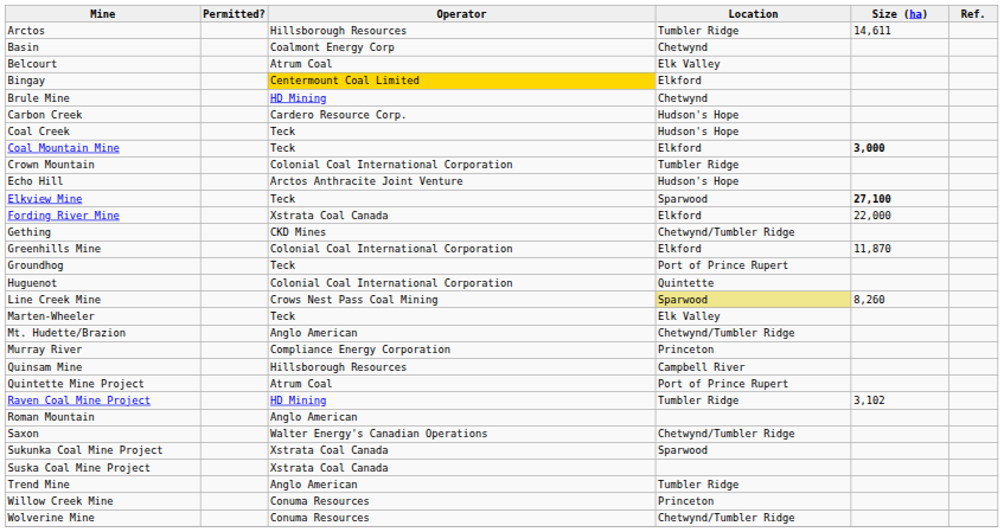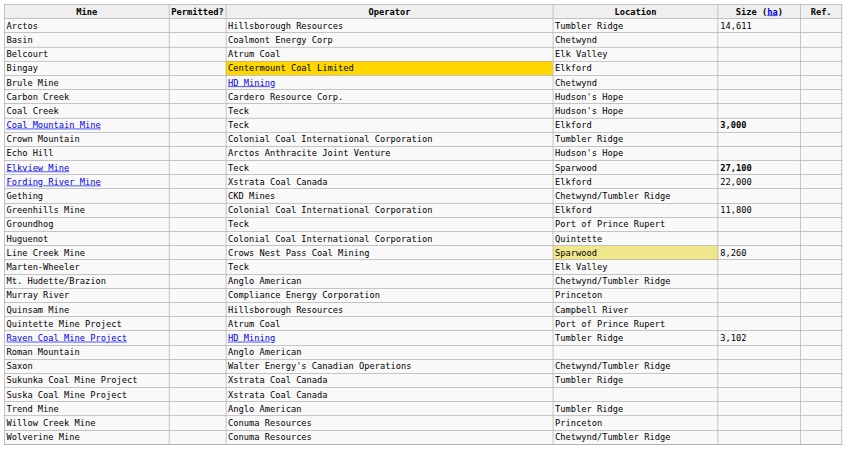 <table class="wikitable sortable">
 <tr>
 <th style="background:#efefef;" width=20%>Mine</th>
 <th style="background:#efefef;" width=5%>Permitted?</th>
 <th style="background:#efefef;" width=40%>Operator</th>
 <th style="background:#efefef;" width=20%>Location</th>
 <th style="background:#efefef;" width=10%>Size (<a href='#'>ha</a>)</th>
 <th style="background:#efefef;" width=5% class="unsortable">Ref.</th>
 </tr>
 <tr>
 <td>Arctos</td>
 <td></td>
 <td>Hillsborough Resources</td>
 <td>Tumbler Ridge</td>
 <td>14,611</td>
 <td align="center"></td>
 </tr>
 <tr>
 <td>Basin</td>
 <td></td>
 <td>Coalmont Energy Corp</td>
 <td>Chetwynd</td>
 <td></td>
 <td align="center"></td>
 </tr>
 <tr>
 <td>Belcourt</td>
 <td></td>
 <td>Atrum Coal</td>
 <td>Elk Valley</td>
 <td></td>
 <td align="center"></td>
 </tr>
 <tr>
 <td>Bingay</td>
 <td></td>
 <td style="background: gold;">Centermount Coal Limited</td>
 <td>Elkford</td>
 <td></td>
 <td align="center"></td>
 </tr>
 <tr>
 <td>Brule Mine</td>
 <td></td>
 <td><a href='#'>HD Mining</a></td>
 <td>Chetwynd</td>
 <td></td>
 <td align="center"></td>
 </tr>
 <tr>
 <td>Carbon Creek</td>
 <td></td>
 <td>Cardero Resource Corp.</td>
 <td>Hudson's Hope</td>
 <td></td>
 <td align="center"></td>
 </tr>
 <tr>
 <td>Coal Creek</td>
 <td></td>
 <td>Teck</td>
 <td>Hudson's Hope</td>
 <td></td>
 <td align="center"></td>
 </tr>
 <tr>
 <td><a href='#'>Coal Mountain Mine</a></td>
 <td></td>
 <td>Teck</td>
 <td>Elkford</td>
 <td><strong>3,000</strong></td>
 <td align="center"></td>
 </tr>
 <tr>
 <td>Crown Mountain</td>
 <td></td>
 <td>Colonial Coal International Corporation</td>
 <td>Tumbler Ridge</td>
 <td></td>
 <td align="center"></td>
 </tr>
 <tr>
 <td>Echo Hill</td>
 <td></td>
 <td>Arctos Anthracite Joint Venture</td>
 <td>Hudson's Hope</td>
 <td></td>
 <td align="center"></td>
 </tr>
 <tr>
 <td><a href='#'>Elkview Mine</a></td>
 <td></td>
 <td>Teck</td>
 <td>Sparwood</td>
 <td><strong>27,100</strong></td>
 <td align="center"></td>
 </tr>
 <tr>
 <td><a href='#'>Fording River Mine</a></td>
 <td></td>
 <td>Xstrata Coal Canada</td>
 <td>Elkford</td>
 <td>22,000</td>
 <td align="center"></td>
 </tr>
 <tr>
 <td>Gething</td>
 <td></td>
 <td>CKD Mines</td>
 <td>Chetwynd/Tumbler Ridge</td>
 <td></td>
 <td align="center"></td>
 </tr>
 <tr>
 <td>Greenhills Mine</td>
 <td></td>
 <td>Colonial Coal International Corporation</td>
 <td>Elkford</td>
-<td>11,870</td>
+<td>11,800</td>
 <td align="center"></td>
 </tr>
 <tr>
 <td>Groundhog</td>
 <td></td>
 <td>Teck</td>
 <td>Port of Prince Rupert</td>
 <td></td>
 <td align="center"></td>
 </tr>
 <tr>
 <td>Huguenot</td>
 <td></td>
 <td>Colonial Coal International Corporation</td>
 <td>Quintette</td>
 <td></td>
 <td align="center"></td>
 </tr>
 <tr>
 <td>Line Creek Mine</td>
 <td></td>
 <td>Crows Nest Pass Coal Mining</td>
 <td style="background: khaki;">Sparwood</td>
 <td>8,260</td>
 <td align="center"></td>
 </tr>
 <tr>
 <td>Marten-Wheeler</td>
 <td></td>
 <td>Teck</td>
 <td>Elk Valley</td>
 <td></td>
 <td align="center"></td>
 </tr>
 <tr>
 <td>Mt. Hudette/Brazion</td>
 <td></td>
 <td>Anglo American</td>
 <td>Chetwynd/Tumbler Ridge</td>
 <td></td>
 <td align="center"></td>
 </tr>
 <tr>
 <td>Murray River</td>
 <td></td>
 <td>Compliance Energy Corporation</td>
 <td>Princeton</td>
 <td></td>
 <td align="center"></td>
 </tr>
 <tr>
 <td>Quinsam Mine</td>
 <td></td>
 <td>Hillsborough Resources</td>
 <td>Campbell River</td>
 <td></td>
 <td align="center"></td>
 </tr>
 <tr>
 <td>Quintette Mine Project</td>
 <td></td>
 <td>Atrum Coal</td>
 <td>Port of Prince Rupert</td>
 <td></td>
 <td align="center"></td>
 </tr>
 <tr>
 <td><a href='#'>Raven Coal Mine Project</a></td>
 <td></td>
 <td><a href='#'>HD Mining</a></td>
 <td>Tumbler Ridge</td>
 <td>3,102</td>
 <td align="center"></td>
 </tr>
 <tr>
 <td>Roman Mountain</td>
 <td></td>
 <td>Anglo American</td>
 <td></td>
 <td></td>
 <td align="center"></td>
 </tr>
 <tr>
 <td>Saxon</td>
 <td></td>
 <td>Walter Energy's Canadian Operations</td>
 <td>Chetwynd/Tumbler Ridge</td>
 <td></td>
 <td align="center"></td>
 </tr>
 <tr>
 <td>Sukunka Coal Mine Project</td>
 <td></td>
 <td>Xstrata Coal Canada</td>
-<td>Sparwood</td>
+<td>Tumbler Ridge</td>
 <td></td>
 <td align="center"></td>
 </tr>
 <tr>
 <td>Suska Coal Mine Project</td>
 <td></td>
 <td>Xstrata Coal Canada</td>
 <td></td>
 <td></td>
 <td align="center"></td>
 </tr>
 <tr>
 <td>Trend Mine</td>
 <td></td>
 <td>Anglo American</td>
 <td>Tumbler Ridge</td>
 <td></td>
 <td align="center"></td>
 </tr>
 <tr>
 <td>Willow Creek Mine</td>
 <td></td>
 <td>Conuma Resources </td>
 <td>Princeton</td>
 <td></td>
 <td align="center"></td>
 </tr>
 <tr>
 <td>Wolverine Mine</td>
 <td></td>
 <td>Conuma Resources </td>
 <td>Chetwynd/Tumbler Ridge</td>
 <td></td>
 <td align="center"></td>
 </tr>
 <tr>
 </tr>
 </table>
